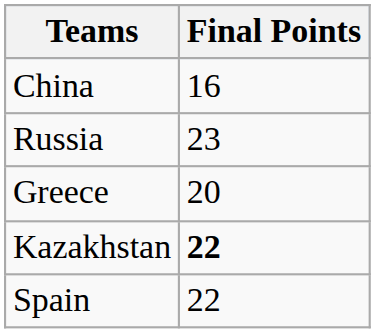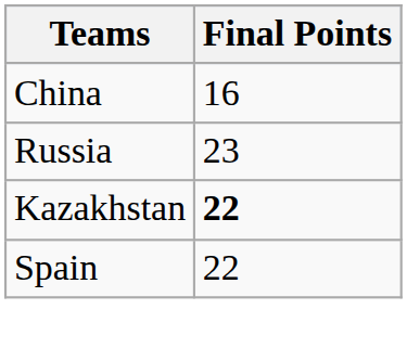 <table class="wikitable sortable">
 <tr style="background:#b0c4de; text-align:center;">
 <th>Teams</th>
 <th>Final Points</th>
 </tr>
 <tr>
 <td>China</td>
 <td>16</td>
 </tr>
 <tr>
 <td>Russia</td>
 <td>23</td>
 </tr>
 <tr>
-<td>Greece</td>
-<td>20</td>
-</tr>
-<tr>
 <td>Kazakhstan</td>
 <td><strong>22</strong></td>
 </tr>
 <tr>
 <td>Spain</td>
 <td>22</td>
 </tr>
 </table>
